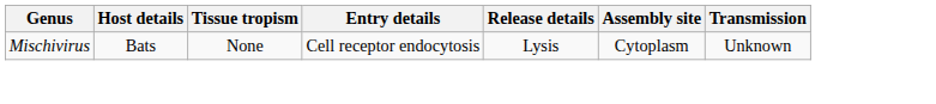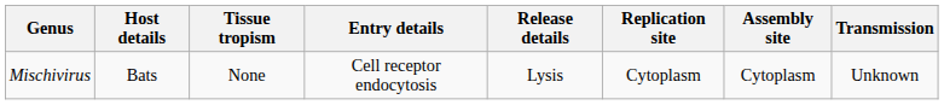 <table class="wikitable sortable" style="text-align:center">
 <tr>
 <th>Genus</th>
 <th>Host details</th>
 <th>Tissue tropism</th>
 <th>Entry details</th>
 <th>Release details</th>
+<th>Replication site</th>
 <th>Assembly site</th>
 <th>Transmission</th>
 </tr>
 <tr>
 <td><em>Mischivirus</em></td>
 <td>Bats</td>
 <td>None</td>
 <td>Cell receptor endocytosis</td>
 <td>Lysis</td>
 <td>Cytoplasm</td>
+<td>Cytoplasm</td>
 <td>Unknown</td>
 </tr>
 </table>
